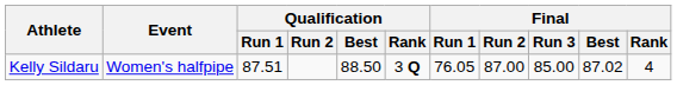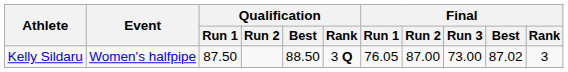 <table class="wikitable" style="font-size:90%">
 <tr>
 <th rowspan="2">Athlete</th>
 <th rowspan="2">Event</th>
 <th colspan="4">Qualification</th>
 <th colspan="5">Final</th>
 </tr>
 <tr style="font-size:95%">
 <th>Run 1</th>
 <th>Run 2</th>
 <th>Best</th>
 <th>Rank</th>
 <th>Run 1</th>
 <th>Run 2</th>
 <th>Run 3</th>
 <th>Best</th>
 <th>Rank</th>
 </tr>
 <tr align=center>
 <td align=left><a href='#'>Kelly Sildaru</a></td>
 <td align="left" rowspan="3"><a href='#'>Women's halfpipe</a></td>
-<td>87.51</td>
+<td>87.50</td>
 <td></td>
 <td>88.50</td>
 <td>3 <strong>Q</strong></td>
 <td>76.05</td>
 <td>87.00</td>
-<td>85.00</td>
+<td>73.00</td>
 <td>87.02</td>
-<td>4</td>
+<td>3</td>
 </tr>
 </table>
